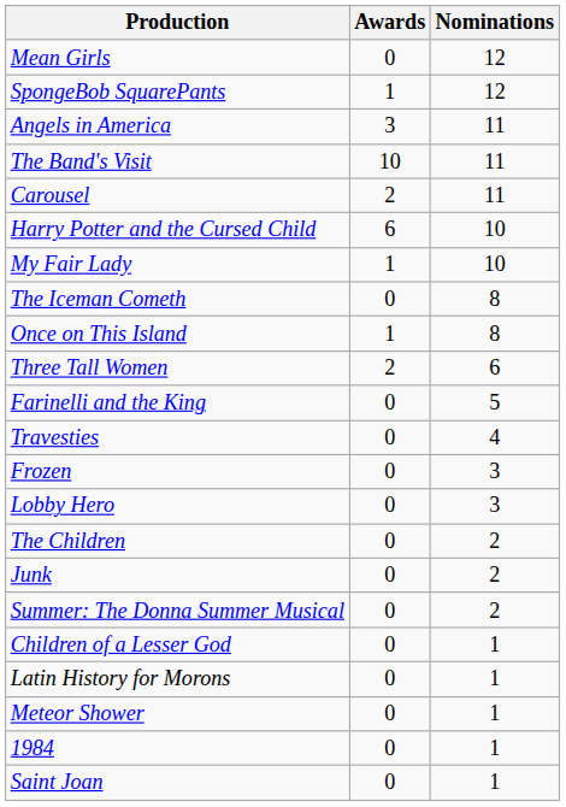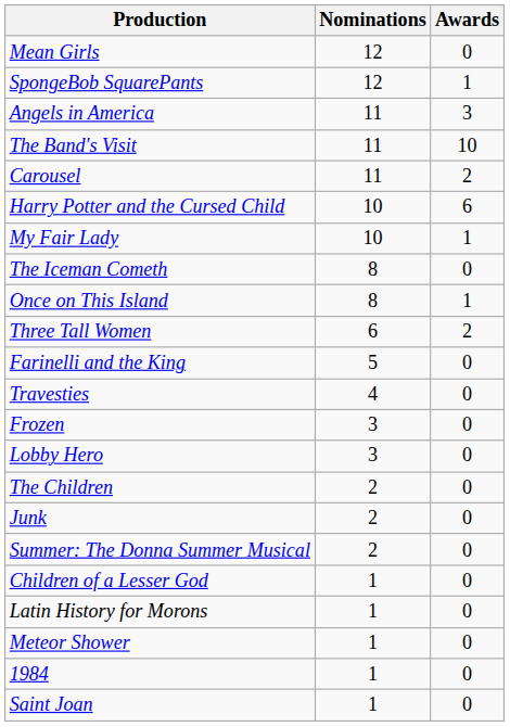 <table class="wikitable sortable">
 <tr>
 <th>Production</th>
+<th>Nominations</th>
 <th>Awards</th>
-<th>Nominations</th>
 </tr>
 <tr>
 <td><a href='#'><em>Mean Girls</em></a></td>
+<td align="center">12</td>
 <td align="center">0</td>
-<td align="center">12</td>
 </tr>
 <tr>
 <td><a href='#'><em>SpongeBob SquarePants</em></a></td>
+<td align="center">12</td>
 <td align="center">1</td>
-<td align="center">12</td>
 </tr>
 <tr>
 <td><em><a href='#'>Angels in America</a></em></td>
+<td align="center">11</td>
 <td align="center">3</td>
-<td align="center">11</td>
 </tr>
 <tr>
 <td><a href='#'><em>The Band's Visit</em></a></td>
+<td align="center">11</td>
 <td align="center">10</td>
-<td align="center">11</td>
 </tr>
 <tr>
 <td><a href='#'><em>Carousel</em></a></td>
+<td align="center">11</td>
 <td align="center">2</td>
-<td align="center">11</td>
 </tr>
 <tr>
 <td><em><a href='#'>Harry Potter and the Cursed Child</a></em></td>
+<td align="center">10</td>
 <td align="center">6</td>
-<td align="center">10</td>
 </tr>
 <tr>
 <td><em><a href='#'>My Fair Lady</a></em></td>
+<td align="center">10</td>
 <td align="center">1</td>
-<td align="center">10</td>
 </tr>
 <tr>
 <td><em><a href='#'>The Iceman Cometh</a></em></td>
+<td align="center">8</td>
 <td align="center">0</td>
-<td align="center">8</td>
 </tr>
 <tr>
 <td><em><a href='#'>Once on This Island</a></em></td>
+<td align="center">8</td>
 <td align="center">1</td>
-<td align="center">8</td>
 </tr>
 <tr>
 <td><em><a href='#'>Three Tall Women</a></em></td>
+<td align="center">6</td>
 <td align="center">2</td>
-<td align="center">6</td>
 </tr>
 <tr>
 <td><em><a href='#'>Farinelli and the King</a></em></td>
+<td align="center">5</td>
 <td align="center">0</td>
-<td align="center">5</td>
 </tr>
 <tr>
 <td><em><a href='#'>Travesties</a></em></td>
+<td align="center">4</td>
 <td align="center">0</td>
-<td align="center">4</td>
 </tr>
 <tr>
 <td><a href='#'><em>Frozen</em></a></td>
+<td align="center">3</td>
 <td align="center">0</td>
-<td align="center">3</td>
 </tr>
 <tr>
 <td><em><a href='#'>Lobby Hero</a></em></td>
+<td align="center">3</td>
 <td align="center">0</td>
-<td align="center">3</td>
 </tr>
 <tr>
 <td><a href='#'><em>The Children</em></a></td>
+<td align="center">2</td>
 <td align="center">0</td>
-<td align="center">2</td>
 </tr>
 <tr>
 <td><a href='#'><em>Junk</em></a></td>
+<td align="center">2</td>
 <td align="center">0</td>
-<td align="center">2</td>
 </tr>
 <tr>
 <td><em><a href='#'>Summer: The Donna Summer Musical</a></em></td>
+<td align="center">2</td>
 <td align="center">0</td>
-<td align="center">2</td>
 </tr>
 <tr>
 <td><a href='#'><em>Children of a Lesser God</em></a></td>
+<td align="center">1</td>
 <td align="center">0</td>
-<td align="center">1</td>
 </tr>
 <tr>
 <td><em>Latin History for Morons</em></td>
+<td align="center">1</td>
 <td align="center">0</td>
-<td align="center">1</td>
 </tr>
 <tr>
 <td><a href='#'><em>Meteor Shower</em></a></td>
+<td align="center">1</td>
 <td align="center">0</td>
-<td align="center">1</td>
 </tr>
 <tr>
 <td><a href='#'><em>1984</em></a></td>
+<td align="center">1</td>
 <td align="center">0</td>
-<td align="center">1</td>
 </tr>
 <tr>
 <td><a href='#'><em>Saint Joan</em></a></td>
+<td align="center">1</td>
 <td align="center">0</td>
-<td align="center">1</td>
 </tr>
 </table>
